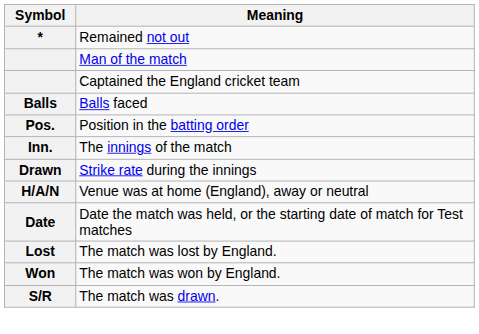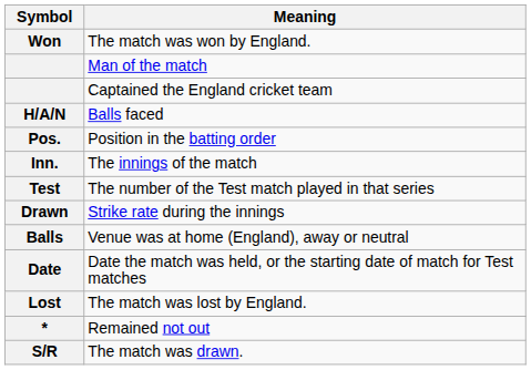 <table class="wikitable plainrowheaders" border="1">
 <tr>
 <th scope="col" style="width:75px">Symbol</th>
 <th scope="col" style="width:450px">Meaning</th>
 </tr>
 <tr>
-<th scope="row">*</th>
-<td>Remained <a href='#'>not out</a></td>
+<th scope="row">Won</th>
+<td>The match was won by England.</td>
 </tr>
 <tr>
 <th scope="row"></th>
 <td><a href='#'>Man of the match</a></td>
 </tr>
 <tr>
 <th scope="row"></th>
 <td>Captained the England cricket team</td>
 </tr>
 <tr>
-<th scope="row">Balls</th>
+<th scope="row">H/A/N</th>
 <td><a href='#'>Balls</a> faced</td>
 </tr>
 <tr>
 <th scope="row">Pos.</th>
 <td>Position in the <a href='#'>batting order</a></td>
 </tr>
 <tr>
 <th scope="row">Inn.</th>
 <td>The <a href='#'>innings</a> of the match</td>
 </tr>
 <tr>
+<th scope="row">Test</th>
+<td>The number of the Test match played in that series</td>
+</tr>
+<tr>
 <th scope="row">Drawn</th>
 <td><a href='#'>Strike rate</a> during the innings</td>
 </tr>
 <tr>
-<th scope="row">H/A/N</th>
+<th scope="row">Balls</th>
 <td>Venue was at home (England), away or neutral</td>
 </tr>
 <tr>
 <th scope="row">Date</th>
 <td>Date the match was held, or the starting date of match for Test matches</td>
 </tr>
 <tr>
 <th scope="row">Lost</th>
 <td>The match was lost by England.</td>
 </tr>
 <tr>
-<th scope="row">Won</th>
-<td>The match was won by England.</td>
+<th scope="row">*</th>
+<td>Remained <a href='#'>not out</a></td>
 </tr>
 <tr>
 <th scope="row">S/R</th>
 <td>The match was <a href='#'>drawn</a>.</td>
 </tr>
 </table>
